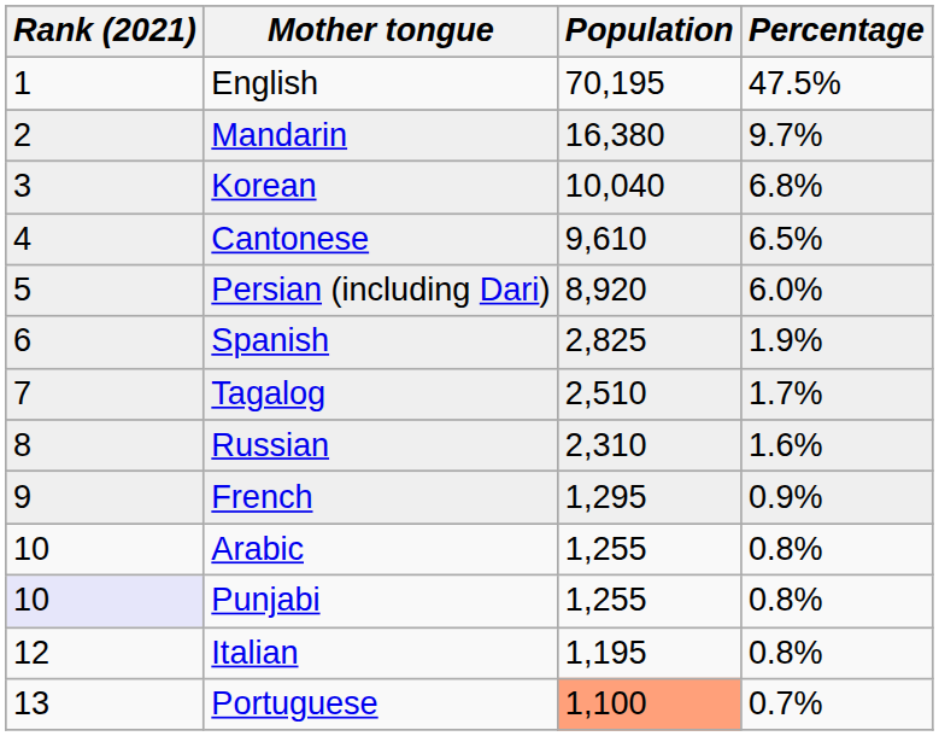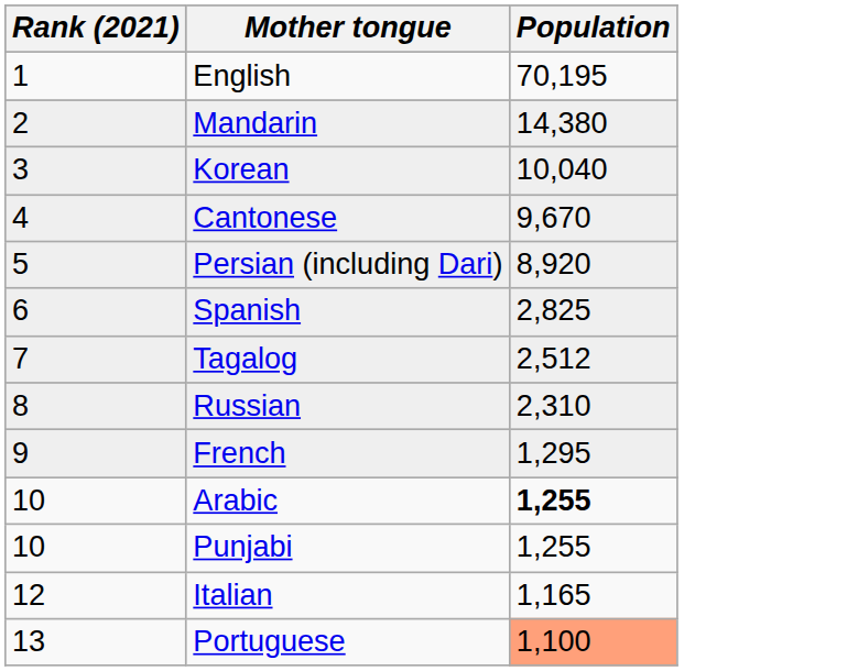 <table class="wikitable sortable mw-collapsible" style="float:left;">
 <tr style="background:darkGrey;">
 <th><em>Rank (2021)</em></th>
 <th><em>Mother tongue</em></th>
 <th><em>Population</em></th>
-<th><em>Percentage</em></th>
 </tr>
 <tr>
 <td>1</td>
 <td>English</td>
 <td>70,195</td>
-<td>47.5%</td>
 </tr>
 <tr style="background:#efefef; color:black">
 <td>2</td>
 <td><a href='#'>Mandarin</a></td>
-<td>16,380</td>
-<td>9.7%</td>
+<td>14,380</td>
 </tr>
 <tr style="background:#efefef; color:black">
 <td>3</td>
 <td><a href='#'>Korean</a></td>
 <td>10,040</td>
-<td>6.8%</td>
 </tr>
 <tr style="background:#efefef; color:black">
 <td>4</td>
 <td><a href='#'>Cantonese</a></td>
-<td>9,610</td>
-<td>6.5%</td>
+<td>9,670</td>
 </tr>
 <tr style="background:#efefef; color:black">
 <td>5</td>
 <td><a href='#'>Persian</a> (including <a href='#'>Dari</a>)</td>
 <td>8,920</td>
-<td>6.0%</td>
 </tr>
 <tr style="background:#efefef; color:black">
 <td>6</td>
 <td><a href='#'>Spanish</a></td>
 <td>2,825</td>
-<td>1.9%</td>
 </tr>
 <tr style="background:#efefef; color:black">
 <td>7</td>
 <td><a href='#'>Tagalog</a></td>
-<td>2,510</td>
-<td>1.7%</td>
+<td>2,512</td>
 </tr>
 <tr style="background:#efefef; color:black">
 <td>8</td>
 <td><a href='#'>Russian</a></td>
 <td>2,310</td>
-<td>1.6%</td>
 </tr>
 <tr style="background:#efefef; color:black">
 <td>9</td>
 <td><a href='#'>French</a></td>
 <td>1,295</td>
-<td>0.9%</td>
 </tr>
 <tr>
 <td>10</td>
 <td><a href='#'>Arabic</a></td>
-<td>1,255</td>
-<td>0.8%</td>
+<td><strong>1,255</strong></td>
 </tr>
 <tr>
-<td style="background: lavender;">10</td>
+<td>10</td>
 <td><a href='#'>Punjabi</a></td>
 <td>1,255</td>
-<td>0.8%</td>
 </tr>
 <tr>
 <td>12</td>
 <td><a href='#'>Italian</a></td>
-<td>1,195</td>
-<td>0.8%</td>
+<td>1,165</td>
 </tr>
 <tr>
 <td>13</td>
 <td><a href='#'>Portuguese</a></td>
 <td style="background: lightsalmon;">1,100</td>
-<td>0.7%</td>
 </tr>
 </table>
